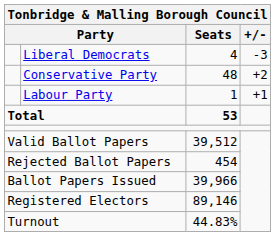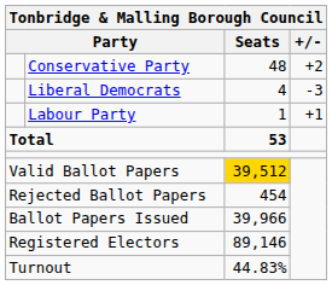 <table class="wikitable" border="1" style="text-align:right; font-size:100%">
 <tr>
 <th align=center colspan=4>Tonbridge & Malling Borough Council</th>
 </tr>
 <tr>
 <th align=left colspan=2>Party</th>
 <th align=center>Seats</th>
 <th align=center>+/-</th>
 </tr>
 <tr>
 <td bgcolor=> </td>
+<td align=left><a href='#'>Conservative Party</a></td>
+<td>48</td>
+<td>+2</td>
+</tr>
+<tr>
+<td bgcolor=> </td>
 <td align=left><a href='#'>Liberal Democrats</a></td>
 <td>4</td>
 <td>-3</td>
-</tr>
-<tr>
-<td bgcolor=> </td>
-<td align=left><a href='#'>Conservative Party</a></td>
-<td>48</td>
-<td>+2</td>
 </tr>
 <tr>
 <td bgcolor=> </td>
 <td align=left><a href='#'>Labour Party</a></td>
 <td>1</td>
 <td>+1</td>
 </tr>
 <tr>
 <td align=left colspan=2><strong>Total</strong></td>
 <td><strong>53</strong></td>
 <td></td>
 </tr>
 <tr>
 <td align=left colspan=4></td>
 </tr>
 <tr>
 <td align=left colspan=2>Valid Ballot Papers</td>
-<td>39,512</td>
+<td style="background: gold;">39,512</td>
 <td rowspan=5></td>
 </tr>
 <tr>
 <td align=left colspan=2>Rejected Ballot Papers</td>
 <td>454</td>
 </tr>
 <tr>
 <td align=left colspan=2>Ballot Papers Issued</td>
 <td>39,966</td>
 </tr>
 <tr>
 <td align=left colspan=2>Registered Electors</td>
 <td>89,146</td>
 </tr>
 <tr>
 <td align=left colspan=2>Turnout</td>
 <td>44.83%</td>
 </tr>
 </table>
